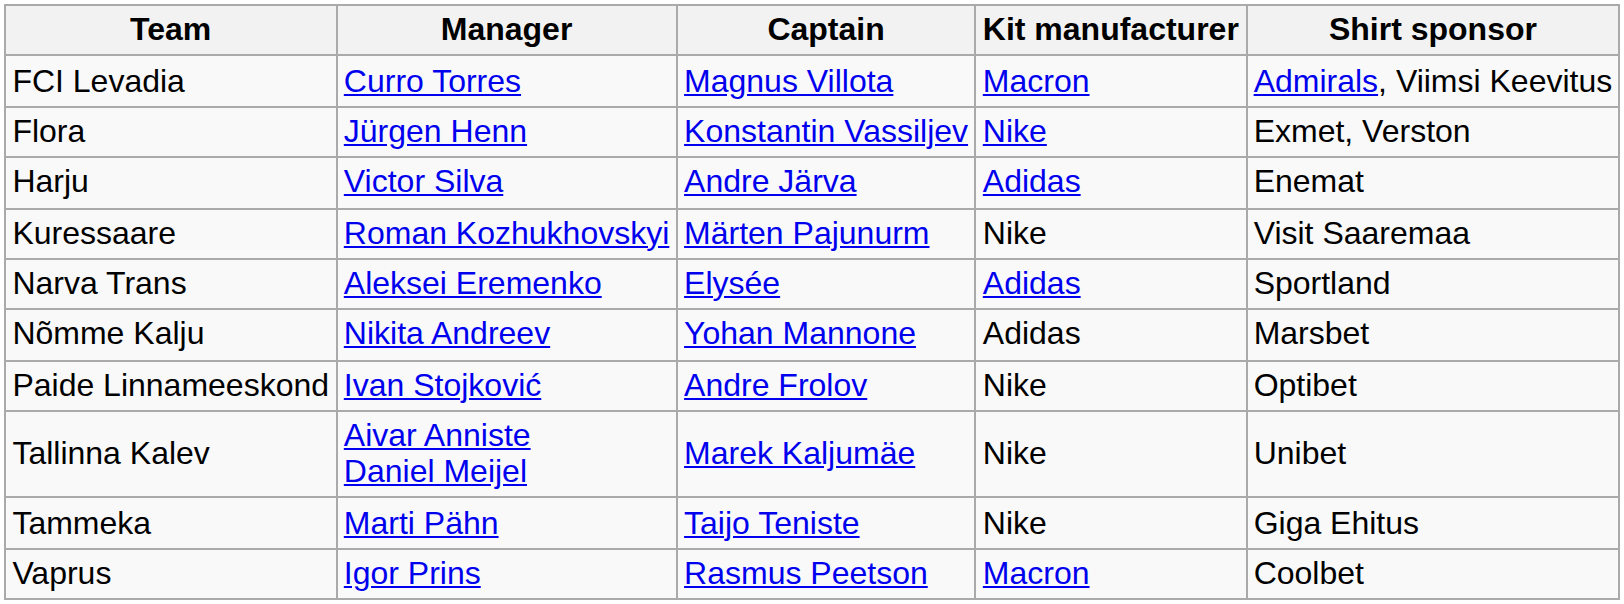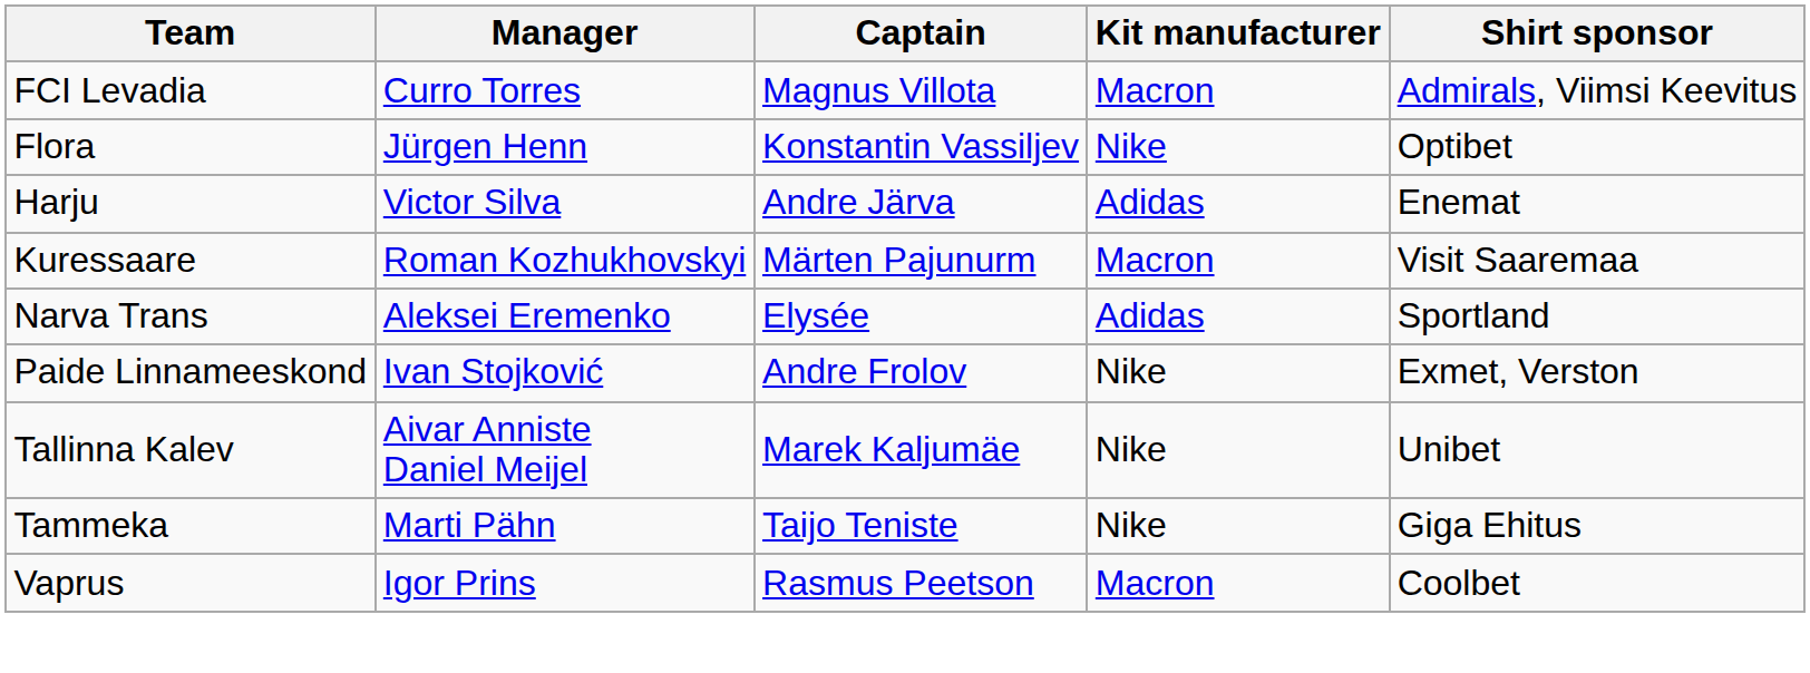 <table class="wikitable sortable">
 <tr>
 <th>Team</th>
 <th>Manager</th>
 <th>Captain</th>
 <th>Kit manufacturer</th>
 <th>Shirt sponsor</th>
 </tr>
 <tr>
 <td>FCI Levadia</td>
 <td> <a href='#'>Curro Torres</a></td>
 <td> <a href='#'>Magnus Villota</a></td>
 <td><a href='#'>Macron</a></td>
 <td><a href='#'>Admirals</a>, Viimsi Keevitus</td>
 </tr>
 <tr>
 <td>Flora</td>
 <td> <a href='#'>Jürgen Henn</a></td>
 <td> <a href='#'>Konstantin Vassiljev</a></td>
 <td><a href='#'>Nike</a></td>
-<td>Exmet, Verston</td>
+<td>Optibet</td>
 </tr>
 <tr>
 <td>Harju</td>
 <td> <a href='#'>Victor Silva</a></td>
 <td> <a href='#'>Andre Järva</a></td>
 <td><a href='#'>Adidas</a></td>
 <td>Enemat</td>
 </tr>
 <tr>
 <td>Kuressaare</td>
 <td> <a href='#'>Roman Kozhukhovskyi</a></td>
 <td> <a href='#'>Märten Pajunurm</a></td>
-<td>Nike</td>
+<td><a href='#'>Macron</a></td>
 <td>Visit Saaremaa</td>
 </tr>
 <tr>
 <td>Narva Trans</td>
 <td> <a href='#'>Aleksei Eremenko</a></td>
 <td> <a href='#'>Elysée</a></td>
 <td><a href='#'>Adidas</a></td>
 <td>Sportland</td>
 </tr>
 <tr>
-<td>Nõmme Kalju</td>
-<td> <a href='#'>Nikita Andreev</a></td>
-<td> <a href='#'>Yohan Mannone</a></td>
-<td>Adidas</td>
-<td>Marsbet</td>
-</tr>
-<tr>
 <td>Paide Linnameeskond</td>
 <td> <a href='#'>Ivan Stojković</a></td>
 <td> <a href='#'>Andre Frolov</a></td>
 <td>Nike</td>
-<td>Optibet</td>
+<td>Exmet, Verston</td>
 </tr>
 <tr>
 <td>Tallinna Kalev</td>
 <td> <a href='#'>Aivar Anniste</a><br> <a href='#'>Daniel Meijel</a></td>
 <td> <a href='#'>Marek Kaljumäe</a></td>
 <td>Nike</td>
 <td>Unibet</td>
 </tr>
 <tr>
 <td>Tammeka</td>
 <td> <a href='#'>Marti Pähn</a></td>
 <td> <a href='#'>Taijo Teniste</a></td>
 <td>Nike</td>
 <td>Giga Ehitus</td>
 </tr>
 <tr>
 <td>Vaprus</td>
 <td> <a href='#'>Igor Prins</a></td>
 <td> <a href='#'>Rasmus Peetson</a></td>
 <td><a href='#'>Macron</a></td>
 <td>Coolbet</td>
 </tr>
 </table>
